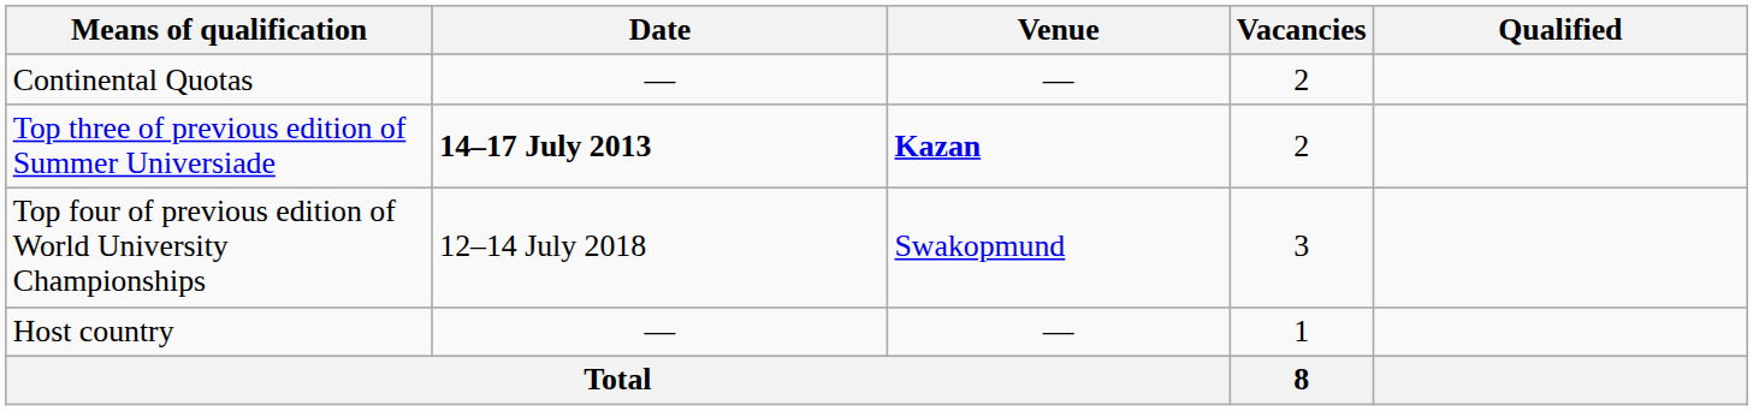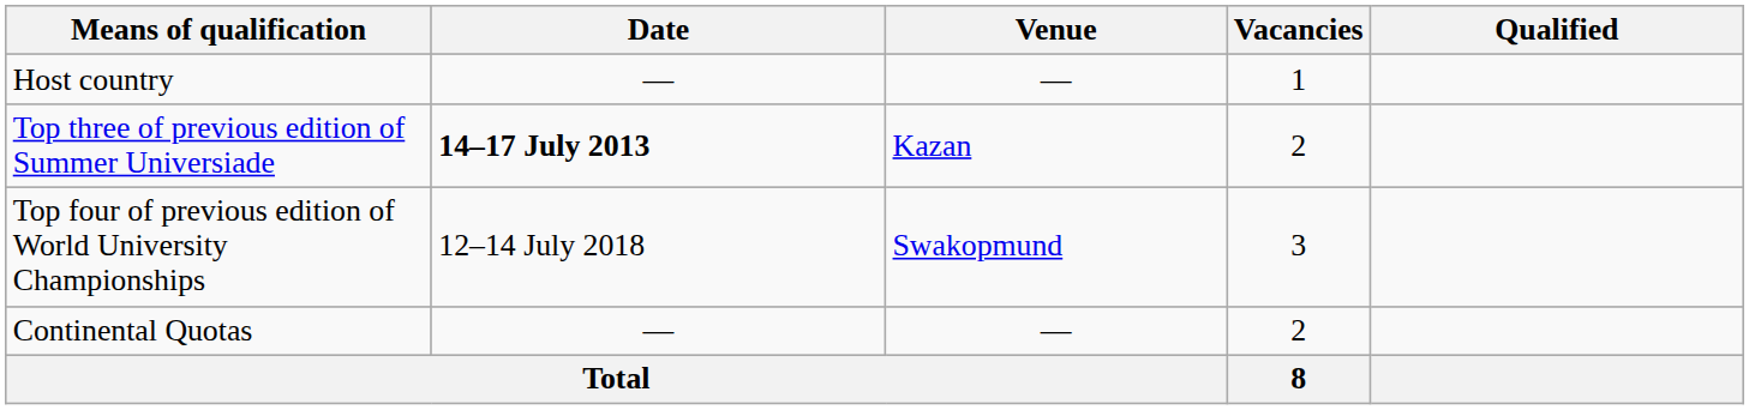 <table class="wikitable" width="900">
 <tr>
 <th width="25%">Means of qualification</th>
 <th width="27%">Date</th>
 <th width="20%">Venue</th>
 <th width="6%">Vacancies</th>
 <th width="22%">Qualified</th>
 </tr>
 <tr>
-<td>Continental Quotas</td>
+<td>Host country</td>
 <td align="center">—</td>
 <td align="center">—</td>
-<td align="center">2</td>
-<td><br></td>
+<td align="center">1</td>
+<td></td>
 </tr>
 <tr>
 <td><a href='#'>Top three of previous edition of Summer Universiade</a></td>
 <td><strong>14–17 July 2013</strong></td>
-<td><strong> <a href='#'>Kazan</a></strong></td>
+<td> <a href='#'>Kazan</a></td>
 <td align="center">2</td>
 <td><br></td>
 </tr>
 <tr>
 <td>Top four of previous edition of World University Championships</td>
 <td>12–14 July 2018</td>
 <td> <a href='#'>Swakopmund</a></td>
 <td align="center">3</td>
 <td><br><br></td>
 </tr>
 <tr>
-<td>Host country</td>
+<td>Continental Quotas</td>
 <td align="center">—</td>
 <td align="center">—</td>
-<td align="center">1</td>
-<td></td>
+<td align="center">2</td>
+<td><br></td>
 </tr>
 <tr>
 <th colspan="3">Total</th>
 <th>8</th>
 <th></th>
 </tr>
 </table>
